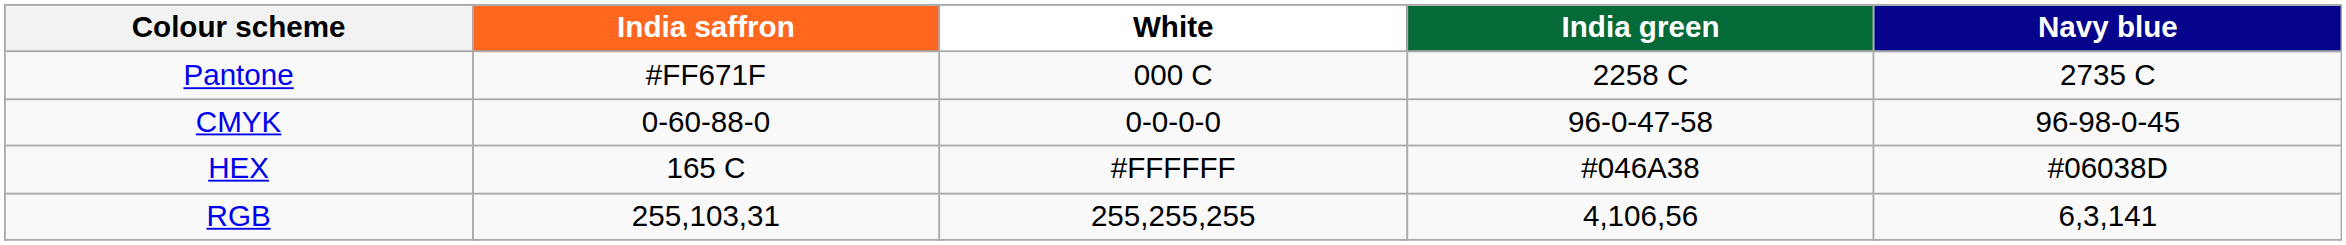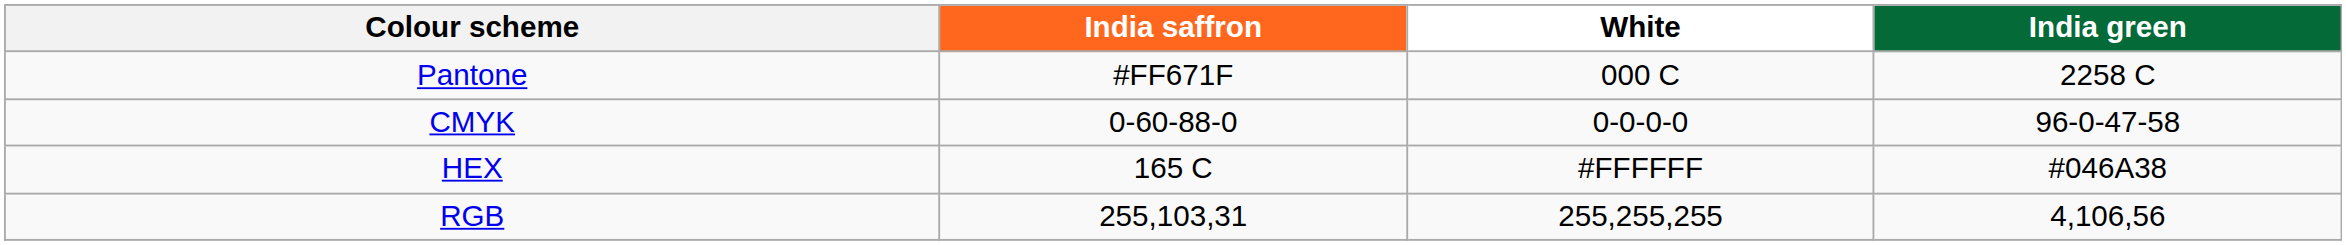 <table class=wikitable width=100% style="text-align:center;">
 <tr>
 <th>Colour scheme</th>
 <th ! style="background:#FF671F; width:20%; color:white;">India saffron</th>
 <th style="background:#FFFFFF; width:20%; color:black;">White</th>
 <th style="background:#046A38; width:20%; color:white;">India green</th>
-<th style="background:#06038D; width:20%; color:white;">Navy blue</th>
 </tr>
 <tr>
 <td><a href='#'>Pantone</a></td>
 <td>#FF671F</td>
 <td>000 C</td>
 <td>2258 C</td>
-<td>2735 C</td>
 </tr>
 <tr>
 <td><a href='#'>CMYK</a></td>
 <td>0-60-88-0</td>
 <td>0-0-0-0</td>
 <td>96-0-47-58</td>
-<td>96-98-0-45</td>
 </tr>
 <tr>
 <td><a href='#'>HEX</a></td>
 <td>165 C</td>
 <td>#FFFFFF</td>
 <td>#046A38</td>
-<td>#06038D</td>
 </tr>
 <tr>
 <td><a href='#'>RGB</a></td>
 <td>255,103,31</td>
 <td>255,255,255</td>
 <td>4,106,56</td>
-<td>6,3,141</td>
 </tr>
 </table>
